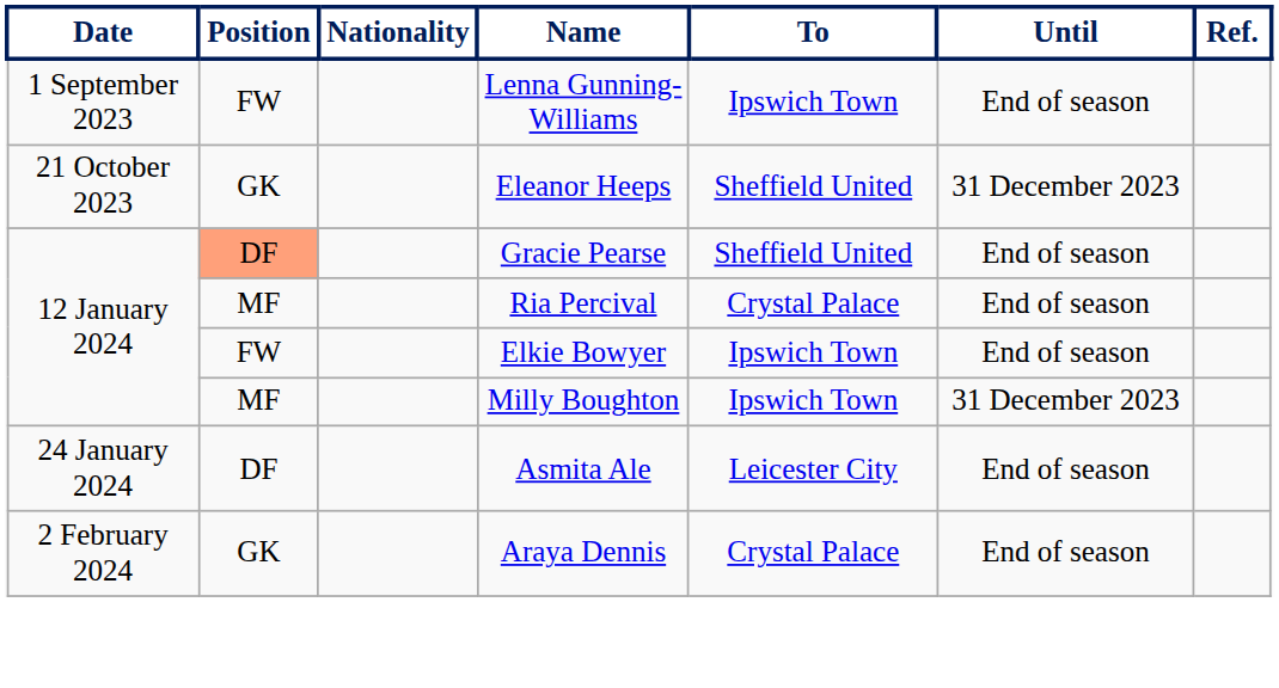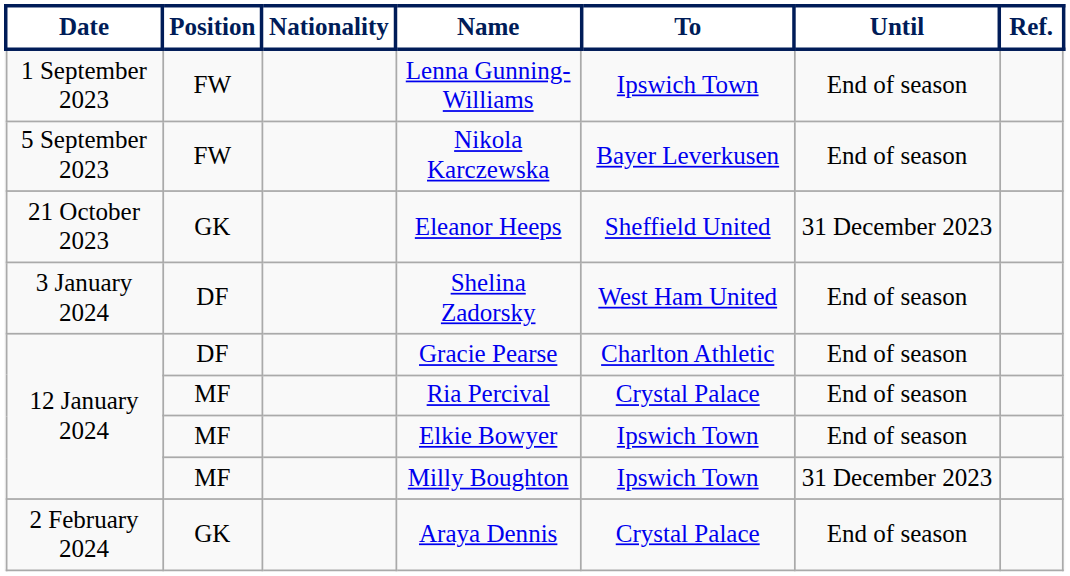 <table class="wikitable" style="text-align:center; font-size:90%; ">
 <tr>
 <th style="background:#fff;color:#001C58;border:2px solid #001C58; width:120px;">Date</th>
 <th style="background:#fff;color:#001C58;border:2px solid #001C58; width:50px;">Position</th>
 <th style="background:#fff;color:#001C58;border:2px solid #001C58; width:50px;">Nationality</th>
 <th style="background:#fff;color:#001C58;border:2px solid #001C58; width:150px;">Name</th>
 <th style="background:#fff;color:#001C58;border:2px solid #001C58; width:200px;">To</th>
 <th style="background:#fff;color:#001C58;border:2px solid #001C58; width:200px;">Until</th>
 <th style="background:#fff;color:#001C58;border:2px solid #001C58; width:35px;">Ref.</th>
 </tr>
 <tr>
 <td>1 September 2023</td>
 <td>FW</td>
 <td></td>
 <td><a href='#'>Lenna Gunning-Williams</a></td>
 <td> <a href='#'>Ipswich Town</a></td>
 <td>End of season</td>
 <td></td>
 </tr>
 <tr>
+<td>5 September 2023</td>
+<td>FW</td>
+<td></td>
+<td><a href='#'>Nikola Karczewska</a></td>
+<td> <a href='#'>Bayer Leverkusen</a></td>
+<td>End of season</td>
+<td></td>
+</tr>
+<tr>
 <td>21 October 2023</td>
 <td>GK</td>
 <td></td>
 <td><a href='#'>Eleanor Heeps</a></td>
 <td> <a href='#'>Sheffield United</a></td>
 <td>31 December 2023</td>
 <td></td>
 </tr>
 <tr>
+<td>3 January 2024</td>
+<td>DF</td>
+<td></td>
+<td><a href='#'>Shelina Zadorsky</a></td>
+<td> <a href='#'>West Ham United</a></td>
+<td>End of season</td>
+<td></td>
+</tr>
+<tr>
 <td rowspan="4">12 January 2024</td>
-<td style="background: lightsalmon;">DF</td>
+<td>DF</td>
 <td></td>
 <td><a href='#'>Gracie Pearse</a></td>
-<td> <a href='#'>Sheffield United</a></td>
+<td> <a href='#'>Charlton Athletic</a></td>
 <td>End of season</td>
 <td></td>
 </tr>
 <tr>
 <td>MF</td>
 <td></td>
 <td><a href='#'>Ria Percival</a></td>
 <td> <a href='#'>Crystal Palace</a></td>
 <td>End of season</td>
 <td></td>
 </tr>
 <tr>
-<td>FW</td>
+<td>MF</td>
 <td></td>
 <td><a href='#'>Elkie Bowyer</a></td>
 <td> <a href='#'>Ipswich Town</a></td>
 <td>End of season</td>
 <td></td>
 </tr>
 <tr>
 <td>MF</td>
 <td></td>
 <td><a href='#'>Milly Boughton</a></td>
 <td> <a href='#'>Ipswich Town</a></td>
 <td>31 December 2023</td>
 <td></td>
 </tr>
 <tr>
-<td>24 January 2024</td>
-<td>DF</td>
-<td></td>
-<td><a href='#'>Asmita Ale</a></td>
-<td> <a href='#'>Leicester City</a></td>
-<td>End of season</td>
-<td></td>
-</tr>
-<tr>
 <td>2 February 2024</td>
 <td>GK</td>
 <td></td>
 <td><a href='#'>Araya Dennis</a></td>
 <td> <a href='#'>Crystal Palace</a></td>
 <td>End of season</td>
 <td></td>
 </tr>
 </table>
